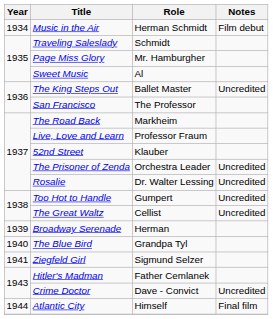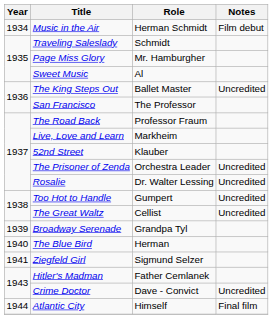 <table class="wikitable">
 <tr>
 <th>Year</th>
 <th>Title</th>
 <th>Role</th>
 <th>Notes</th>
 </tr>
 <tr>
 <td>1934</td>
 <td><em><a href='#'>Music in the Air</a></em></td>
 <td>Herman Schmidt</td>
 <td>Film debut</td>
 </tr>
 <tr>
 <td rowspan=3>1935</td>
 <td><em><a href='#'>Traveling Saleslady</a></em></td>
 <td>Schmidt</td>
 <td></td>
 </tr>
 <tr>
 <td><em><a href='#'>Page Miss Glory</a></em></td>
 <td>Mr. Hamburgher</td>
 <td></td>
 </tr>
 <tr>
 <td><em><a href='#'>Sweet Music</a></em></td>
 <td>Al</td>
 <td></td>
 </tr>
 <tr>
 <td rowspan=2>1936</td>
 <td><em><a href='#'>The King Steps Out</a></em></td>
 <td>Ballet Master</td>
 <td>Uncredited</td>
 </tr>
 <tr>
 <td><em><a href='#'>San Francisco</a></em></td>
 <td>The Professor</td>
 <td></td>
 </tr>
 <tr>
 <td rowspan=5>1937</td>
 <td><em><a href='#'>The Road Back</a></em></td>
-<td>Markheim</td>
+<td>Professor Fraum</td>
 <td></td>
 </tr>
 <tr>
 <td><em><a href='#'>Live, Love and Learn</a></em></td>
-<td>Professor Fraum</td>
+<td>Markheim</td>
 <td></td>
 </tr>
 <tr>
 <td><em><a href='#'>52nd Street</a></em></td>
 <td>Klauber</td>
 <td></td>
 </tr>
 <tr>
 <td><em><a href='#'>The Prisoner of Zenda</a></em></td>
 <td>Orchestra Leader</td>
 <td>Uncredited</td>
 </tr>
 <tr>
 <td><em><a href='#'>Rosalie</a></em></td>
 <td>Dr. Walter Lessing</td>
 <td>Uncredited</td>
 </tr>
 <tr>
 <td rowspan=2>1938</td>
 <td><em><a href='#'>Too Hot to Handle</a></em></td>
 <td>Gumpert</td>
 <td>Uncredited</td>
 </tr>
 <tr>
 <td><em><a href='#'>The Great Waltz</a></em></td>
 <td>Cellist</td>
 <td>Uncredited</td>
 </tr>
 <tr>
 <td>1939</td>
 <td><em><a href='#'>Broadway Serenade</a></em></td>
-<td>Herman</td>
+<td>Grandpa Tyl</td>
 <td></td>
 </tr>
 <tr>
 <td>1940</td>
 <td><em><a href='#'>The Blue Bird</a></em></td>
-<td>Grandpa Tyl</td>
+<td>Herman</td>
 <td></td>
 </tr>
 <tr>
 <td>1941</td>
 <td><em><a href='#'>Ziegfeld Girl</a></em></td>
 <td>Sigmund Selzer</td>
 <td></td>
 </tr>
 <tr>
 <td rowspan=2>1943</td>
 <td><em><a href='#'>Hitler's Madman</a></em></td>
 <td>Father Cemlanek</td>
 <td></td>
 </tr>
 <tr>
 <td><em><a href='#'>Crime Doctor</a></em></td>
 <td>Dave - Convict</td>
 <td>Uncredited</td>
 </tr>
 <tr>
 <td>1944</td>
 <td><em><a href='#'>Atlantic City</a></em></td>
 <td>Himself</td>
 <td>Final film</td>
 </tr>
 <tr>
 </tr>
 </table>
